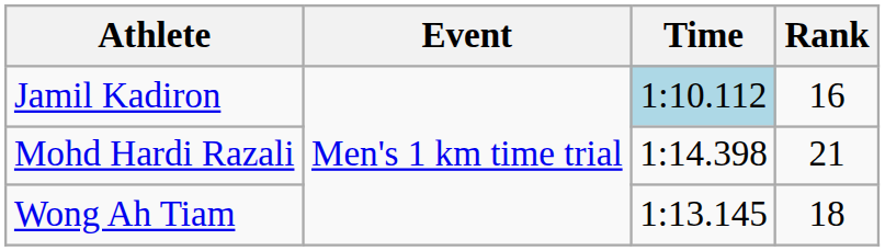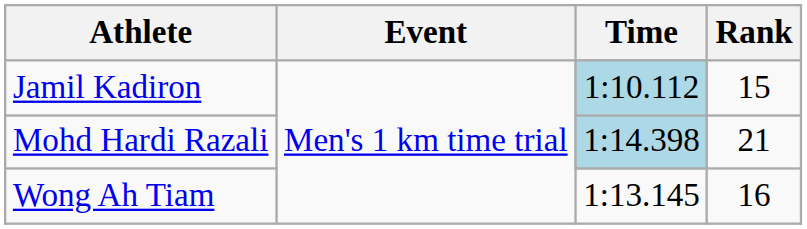 <table class="wikitable" style="font-size:90%;">
 <tr>
 <th>Athlete</th>
 <th>Event</th>
 <th>Time</th>
 <th>Rank</th>
 </tr>
 <tr align=center>
 <td align=left><a href='#'>Jamil Kadiron</a></td>
 <td align=left rowspan=3><a href='#'>Men's 1 km time trial</a></td>
 <td style="background: lightblue;">1:10.112</td>
-<td>16</td>
+<td>15</td>
 </tr>
 <tr align=center>
 <td align=left><a href='#'>Mohd Hardi Razali</a></td>
-<td>1:14.398</td>
+<td style="background: lightblue;">1:14.398</td>
 <td>21</td>
 </tr>
 <tr align=center>
 <td align=left><a href='#'>Wong Ah Tiam</a></td>
 <td>1:13.145</td>
-<td>18</td>
+<td>16</td>
 </tr>
 </table>
